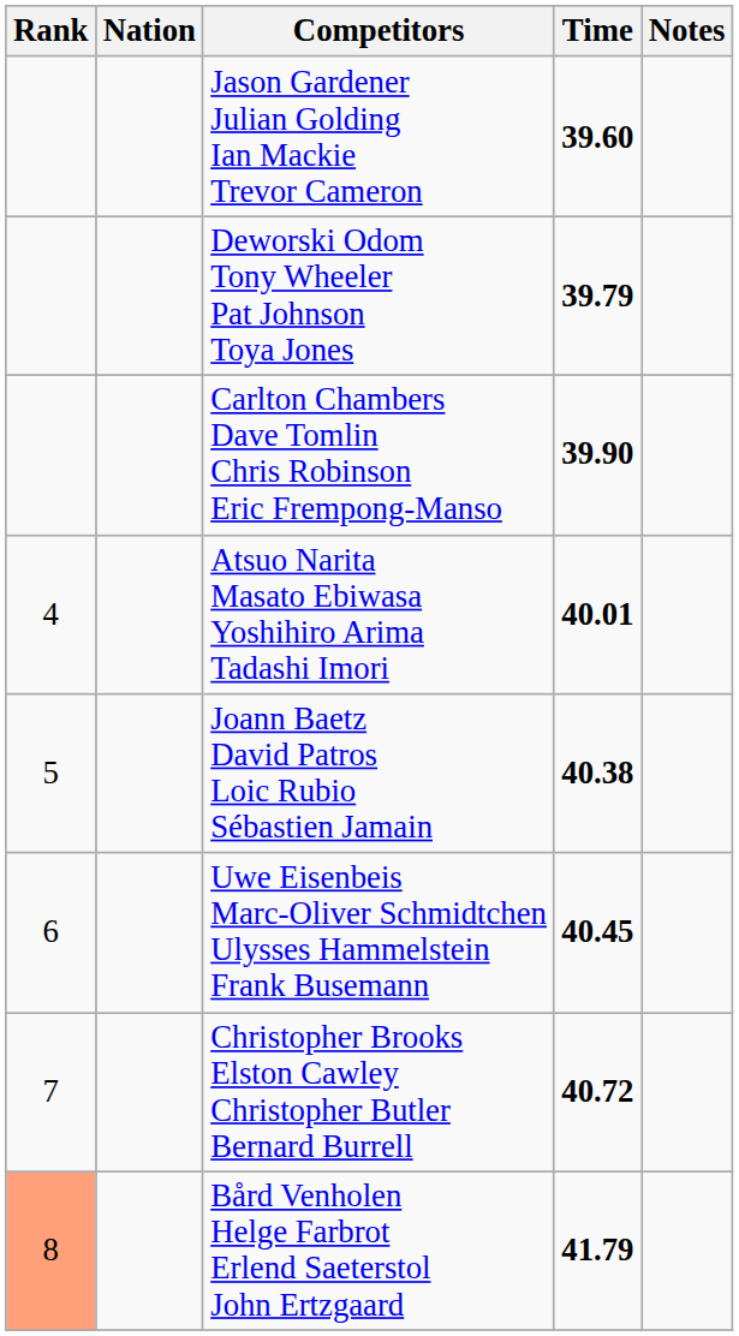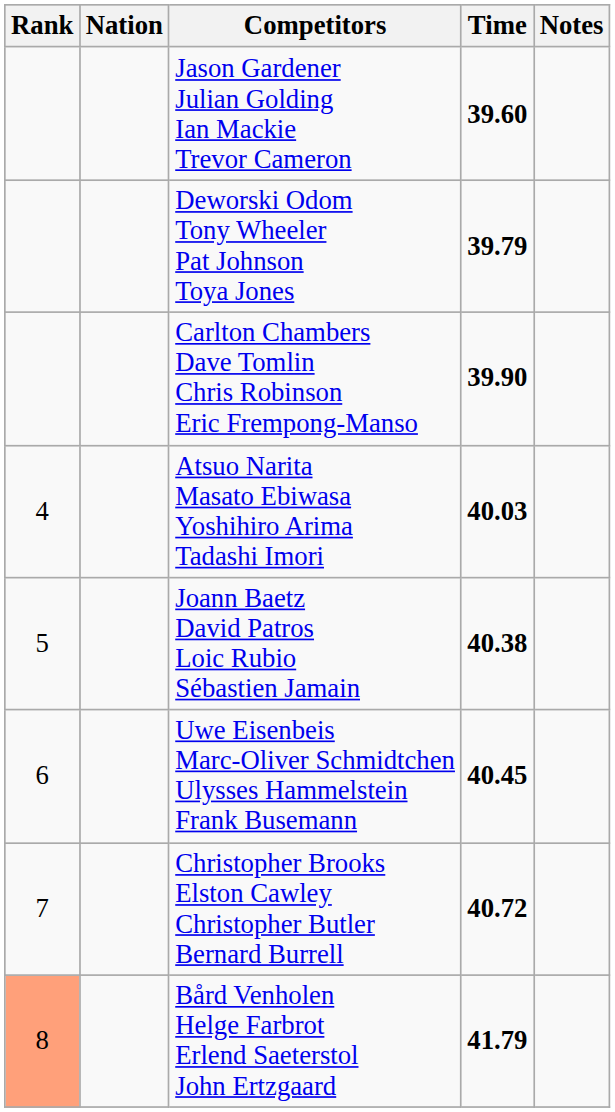 <table class="wikitable sortable" style="text-align:center">
 <tr>
 <th>Rank</th>
 <th>Nation</th>
 <th>Competitors</th>
 <th>Time</th>
 <th>Notes</th>
 </tr>
 <tr>
 <td></td>
 <td align=left></td>
 <td align=left><a href='#'>Jason Gardener</a><br><a href='#'>Julian Golding</a><br><a href='#'>Ian Mackie</a><br><a href='#'>Trevor Cameron</a></td>
 <td><strong>39.60</strong></td>
 <td></td>
 </tr>
 <tr>
 <td></td>
 <td align=left></td>
 <td align=left><a href='#'>Deworski Odom</a><br><a href='#'>Tony Wheeler</a><br><a href='#'>Pat Johnson</a><br><a href='#'>Toya Jones</a></td>
 <td><strong>39.79</strong></td>
 <td></td>
 </tr>
 <tr>
 <td></td>
 <td align=left></td>
 <td align=left><a href='#'>Carlton Chambers</a><br><a href='#'>Dave Tomlin</a><br><a href='#'>Chris Robinson</a><br><a href='#'>Eric Frempong-Manso</a></td>
 <td><strong>39.90</strong></td>
 <td></td>
 </tr>
 <tr>
 <td>4</td>
 <td align=left></td>
 <td align=left><a href='#'>Atsuo Narita</a><br><a href='#'>Masato Ebiwasa</a><br><a href='#'>Yoshihiro Arima</a><br><a href='#'>Tadashi Imori</a></td>
-<td><strong>40.01</strong></td>
+<td><strong>40.03</strong></td>
 <td></td>
 </tr>
 <tr>
 <td>5</td>
 <td align=left></td>
 <td align=left><a href='#'>Joann Baetz</a><br><a href='#'>David Patros</a><br><a href='#'>Loic Rubio</a><br><a href='#'>Sébastien Jamain</a></td>
 <td><strong>40.38</strong></td>
 <td></td>
 </tr>
 <tr>
 <td>6</td>
 <td align=left></td>
 <td align=left><a href='#'>Uwe Eisenbeis</a><br><a href='#'>Marc-Oliver Schmidtchen</a><br><a href='#'>Ulysses Hammelstein</a><br><a href='#'>Frank Busemann</a></td>
 <td><strong>40.45</strong></td>
 <td></td>
 </tr>
 <tr>
 <td>7</td>
 <td align=left></td>
 <td align=left><a href='#'>Christopher Brooks</a><br><a href='#'>Elston Cawley</a><br><a href='#'>Christopher Butler</a><br><a href='#'>Bernard Burrell</a></td>
 <td><strong>40.72</strong></td>
 <td></td>
 </tr>
 <tr>
 <td style="background: lightsalmon;">8</td>
 <td align=left></td>
 <td align=left><a href='#'>Bård Venholen</a><br><a href='#'>Helge Farbrot</a><br><a href='#'>Erlend Saeterstol</a><br><a href='#'>John Ertzgaard</a></td>
 <td><strong>41.79</strong></td>
 <td></td>
 </tr>
 </table>
